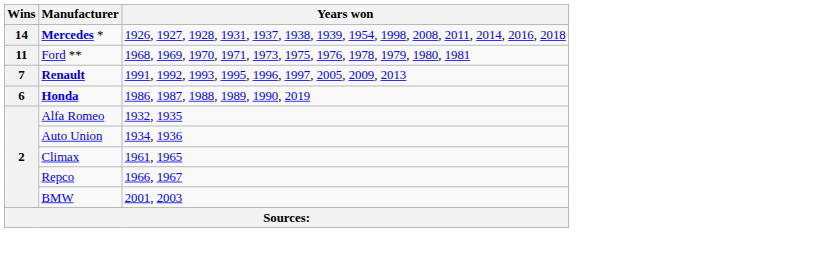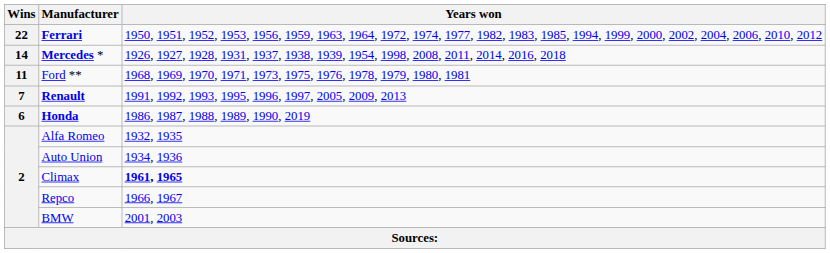 <table class="wikitable">
 <tr>
 <th>Wins</th>
 <th>Manufacturer</th>
 <th>Years won</th>
+</tr>
+<tr>
+<th>22</th>
+<td> <strong><a href='#'>Ferrari</a></strong></td>
+<td><span><a href='#'>1950</a></span>, <a href='#'>1951</a>, <a href='#'>1952</a>, <a href='#'>1953</a>, <a href='#'>1956</a>, <a href='#'>1959</a>, <a href='#'>1963</a>, <a href='#'>1964</a>, <a href='#'>1972</a>, <a href='#'>1974</a>, <a href='#'>1977</a>, <a href='#'>1982</a>, <a href='#'>1983</a>, <a href='#'>1985</a>, <a href='#'>1994</a>, <a href='#'>1999</a>, <a href='#'>2000</a>, <a href='#'>2002</a>, <a href='#'>2004</a>, <a href='#'>2006</a>, <a href='#'>2010</a>, <a href='#'>2012</a></td>
 </tr>
 <tr>
 <th>14</th>
 <td> <strong><a href='#'>Mercedes</a></strong> *</td>
 <td><span><a href='#'>1926</a>, <a href='#'>1927</a>, <a href='#'>1928</a>, <a href='#'>1931</a>,</span><span> <a href='#'>1937</a>, <a href='#'>1938</a>, <a href='#'>1939</a>,</span> <a href='#'>1954</a>, <a href='#'>1998</a>, <a href='#'>2008</a>, <a href='#'>2011</a>, <a href='#'>2014</a>, <a href='#'>2016</a>, <a href='#'>2018</a></td>
 </tr>
 <tr>
 <th>11</th>
 <td> <a href='#'>Ford</a> **</td>
 <td><a href='#'>1968</a>, <a href='#'>1969</a>, <a href='#'>1970</a>, <a href='#'>1971</a>, <a href='#'>1973</a>, <a href='#'>1975</a>, <a href='#'>1976</a>, <a href='#'>1978</a>, <a href='#'>1979</a>, <a href='#'>1980</a>, <a href='#'>1981</a></td>
 </tr>
 <tr>
 <th>7</th>
 <td> <a href='#'><strong>Renault</strong></a></td>
 <td><a href='#'>1991</a>, <a href='#'>1992</a>, <a href='#'>1993</a>, <a href='#'>1995</a>, <a href='#'>1996</a>, <a href='#'>1997</a>, <a href='#'>2005</a>, <a href='#'>2009</a>, <a href='#'>2013</a></td>
 </tr>
 <tr>
 <th>6</th>
 <td> <a href='#'><strong>Honda</strong></a></td>
 <td><a href='#'>1986</a>, <a href='#'>1987</a>, <a href='#'>1988</a>, <a href='#'>1989</a>, <a href='#'>1990</a>, <a href='#'>2019</a></td>
 </tr>
 <tr>
 <th rowspan="5">2</th>
 <td> <a href='#'>Alfa Romeo</a></td>
 <td><span><a href='#'>1932</a>, <a href='#'>1935</a></span></td>
 </tr>
 <tr>
 <td> <a href='#'>Auto Union</a></td>
 <td><span><a href='#'>1934</a>,</span><span> <a href='#'>1936</a></span></td>
 </tr>
 <tr>
 <td> <a href='#'>Climax</a></td>
-<td><a href='#'>1961</a>, <a href='#'>1965</a></td>
+<td><strong><a href='#'>1961</a>, <a href='#'>1965</a></strong></td>
 </tr>
 <tr>
 <td> <a href='#'>Repco</a></td>
 <td><a href='#'>1966</a>, <a href='#'>1967</a></td>
 </tr>
 <tr>
 <td> <a href='#'>BMW</a></td>
 <td><a href='#'>2001</a>, <a href='#'>2003</a></td>
 </tr>
 <tr>
 <th colspan=3>Sources:</th>
 </tr>
 </table>
